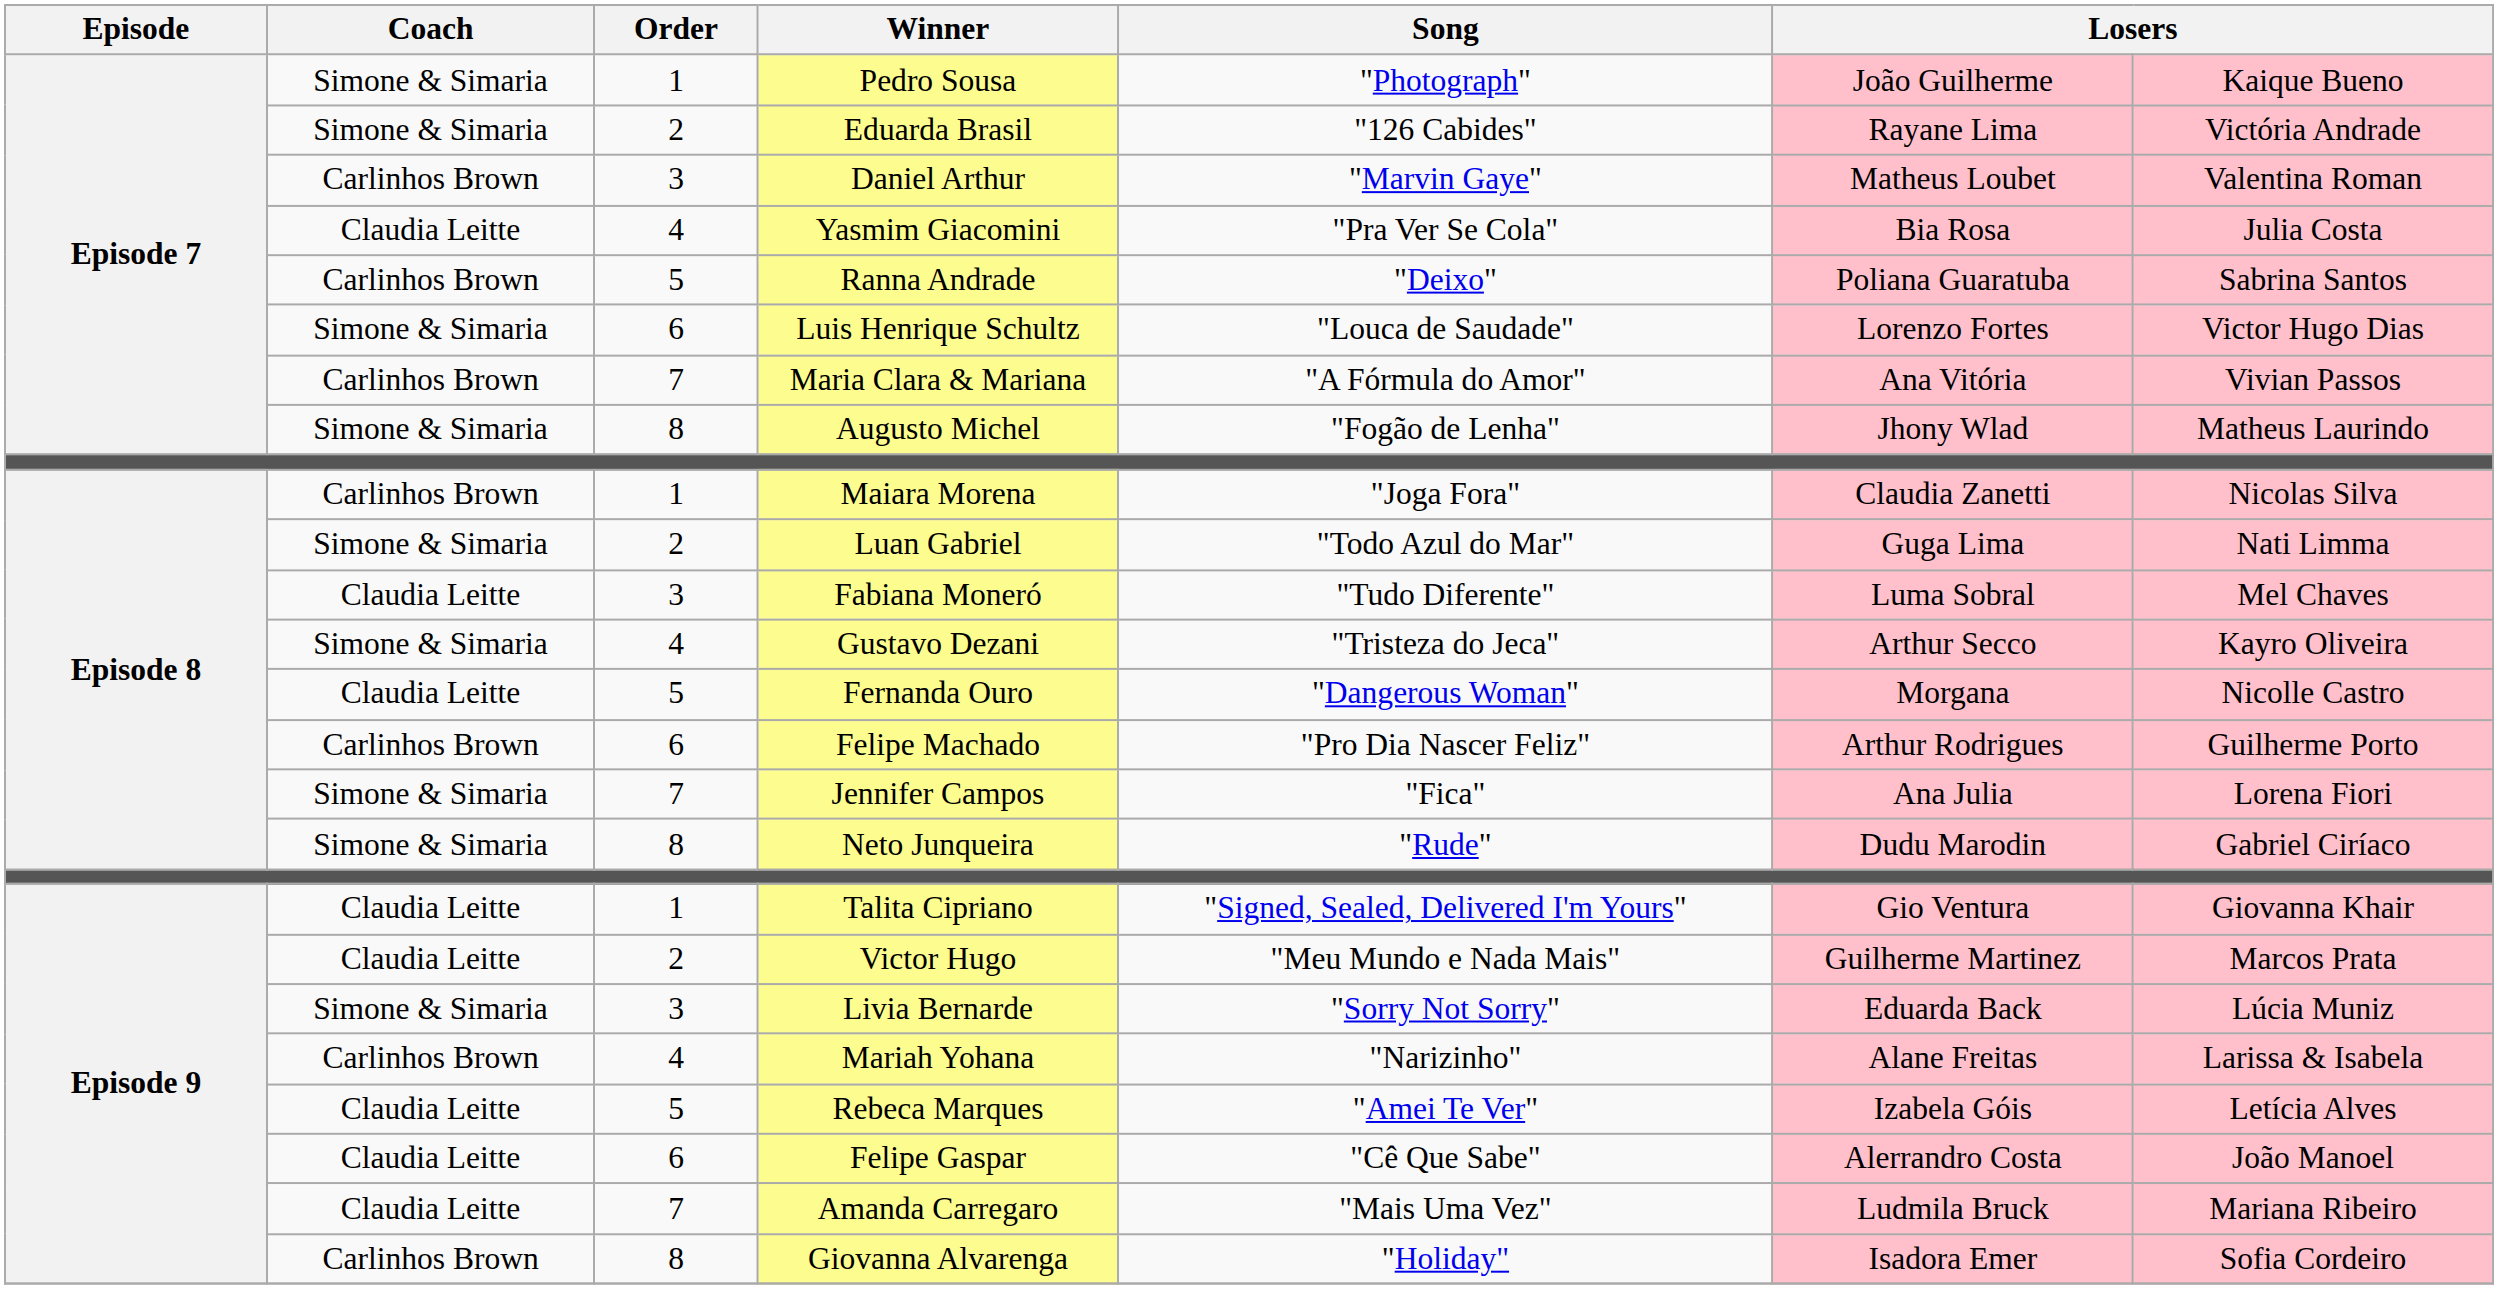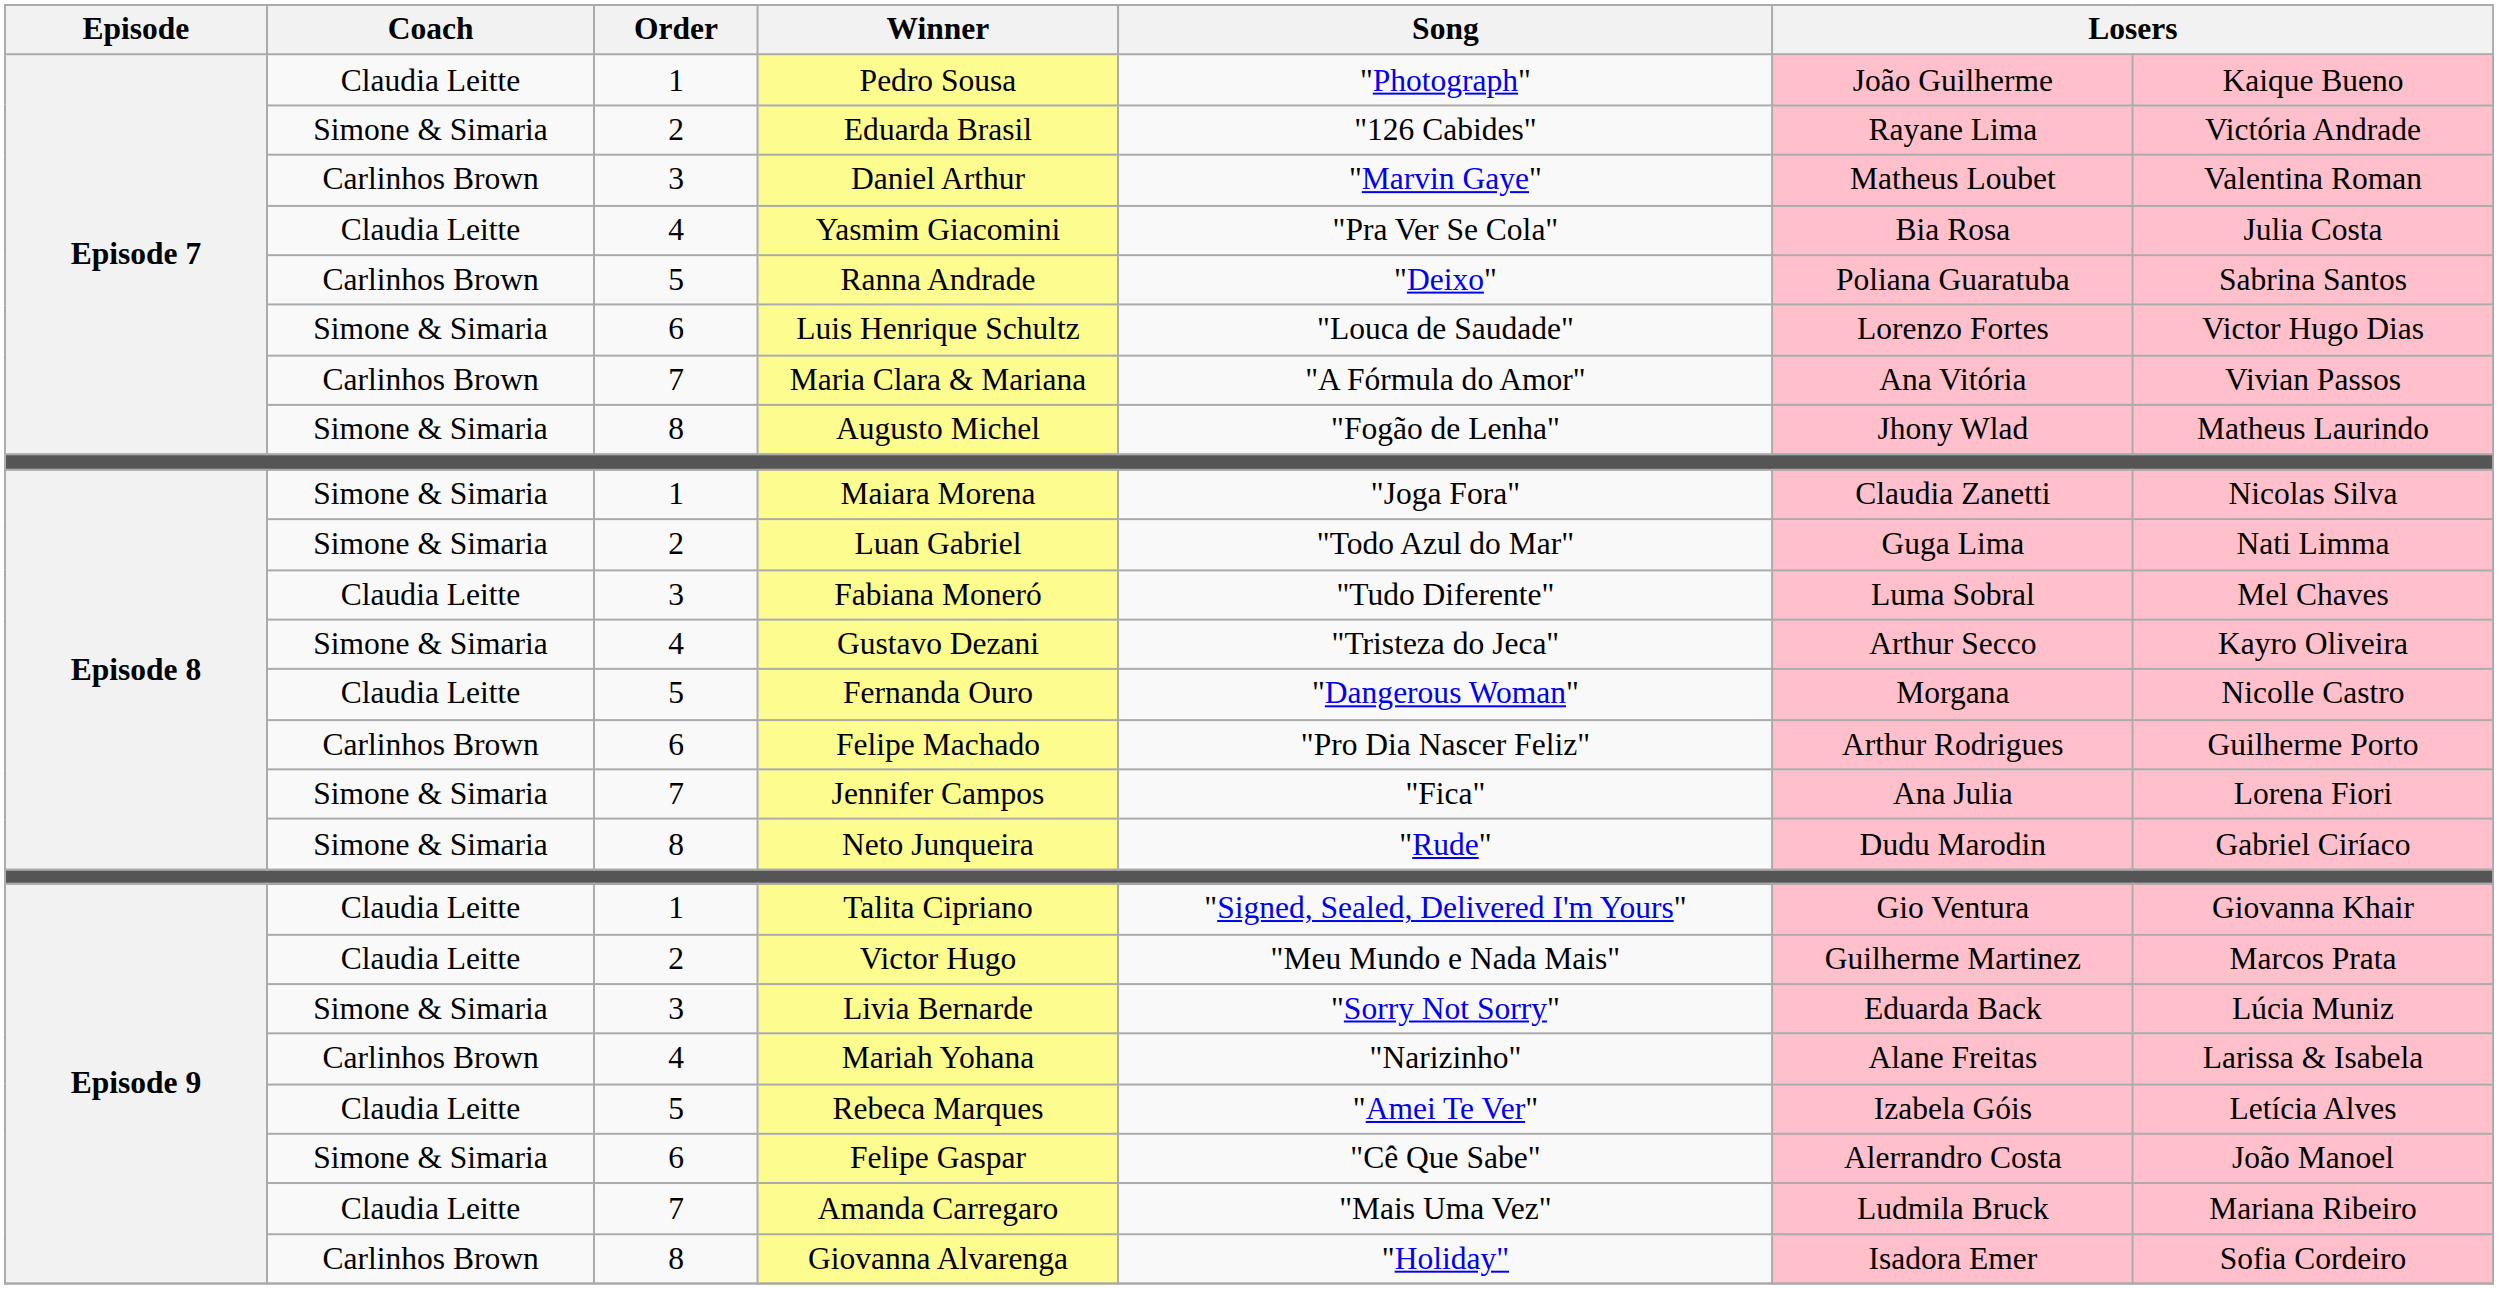 <table class="wikitable" style="text-align:center; width:100%;">
 <tr>
 <th scope="col" width="08%">Episode</th>
 <th scope="col" width="10%">Coach</th>
 <th scope="col" width="05%">Order</th>
 <th scope="col" width="11%">Winner</th>
 <th scope="col" width="20%">Song</th>
 <th scope="col" width="22%" colspan=2>Losers</th>
 </tr>
 <tr>
 <th rowspan=8>Episode 7<br><small></small></th>
-<td>Simone & Simaria</td>
+<td>Claudia Leitte</td>
 <td>1</td>
 <td bgcolor=FDFC8F>Pedro Sousa</td>
 <td>"<a href='#'>Photograph</a>"</td>
 <td bgcolor=FFC0CB width="11%">João Guilherme</td>
 <td bgcolor=FFC0CB width="11%">Kaique Bueno</td>
 </tr>
 <tr>
 <td>Simone & Simaria</td>
 <td>2</td>
 <td bgcolor=FDFC8F>Eduarda Brasil</td>
 <td>"126 Cabides"</td>
 <td bgcolor=FFC0CB>Rayane Lima</td>
 <td bgcolor=FFC0CB>Victória Andrade</td>
 </tr>
 <tr>
 <td>Carlinhos Brown</td>
 <td>3</td>
 <td bgcolor=FDFC8F>Daniel Arthur</td>
 <td>"<a href='#'>Marvin Gaye</a>"</td>
 <td bgcolor=FFC0CB>Matheus Loubet</td>
 <td bgcolor=FFC0CB>Valentina Roman</td>
 </tr>
 <tr>
 <td>Claudia Leitte</td>
 <td>4</td>
 <td bgcolor=FDFC8F>Yasmim Giacomini</td>
 <td>"Pra Ver Se Cola"</td>
 <td bgcolor=FFC0CB>Bia Rosa</td>
 <td bgcolor=FFC0CB>Julia Costa</td>
 </tr>
 <tr>
 <td>Carlinhos Brown</td>
 <td>5</td>
 <td bgcolor=FDFC8F>Ranna Andrade</td>
 <td>"<a href='#'>Deixo</a>"</td>
 <td bgcolor=FFC0CB>Poliana Guaratuba</td>
 <td bgcolor=FFC0CB>Sabrina Santos</td>
 </tr>
 <tr>
 <td>Simone & Simaria</td>
 <td>6</td>
 <td bgcolor=FDFC8F>Luis Henrique Schultz</td>
 <td>"Louca de Saudade"</td>
 <td bgcolor=FFC0CB>Lorenzo Fortes</td>
 <td bgcolor=FFC0CB>Victor Hugo Dias</td>
 </tr>
 <tr>
 <td>Carlinhos Brown</td>
 <td>7</td>
 <td bgcolor=FDFC8F>Maria Clara & Mariana</td>
 <td>"A Fórmula do Amor"</td>
 <td bgcolor=FFC0CB>Ana Vitória</td>
 <td bgcolor=FFC0CB>Vivian Passos</td>
 </tr>
 <tr>
 <td>Simone & Simaria</td>
 <td>8</td>
 <td bgcolor=FDFC8F>Augusto Michel</td>
 <td>"Fogão de Lenha"</td>
 <td bgcolor=FFC0CB>Jhony Wlad</td>
 <td bgcolor=FFC0CB>Matheus Laurindo</td>
 </tr>
 <tr>
 <td colspan=7 bgcolor=555555></td>
 </tr>
 <tr>
 <th rowspan=8>Episode 8<br><small></small></th>
-<td>Carlinhos Brown</td>
+<td>Simone & Simaria</td>
 <td>1</td>
 <td bgcolor=FDFC8F>Maiara Morena</td>
 <td>"Joga Fora"</td>
 <td bgcolor=FFC0CB>Claudia Zanetti</td>
 <td bgcolor=FFC0CB>Nicolas Silva</td>
 </tr>
 <tr>
 <td>Simone & Simaria</td>
 <td>2</td>
 <td bgcolor=FDFC8F>Luan Gabriel</td>
 <td>"Todo Azul do Mar"</td>
 <td bgcolor=FFC0CB>Guga Lima</td>
 <td bgcolor=FFC0CB>Nati Limma</td>
 </tr>
 <tr>
 <td>Claudia Leitte</td>
 <td>3</td>
 <td bgcolor=FDFC8F>Fabiana Moneró</td>
 <td>"Tudo Diferente"</td>
 <td bgcolor=FFC0CB>Luma Sobral</td>
 <td bgcolor=FFC0CB>Mel Chaves</td>
 </tr>
 <tr>
 <td>Simone & Simaria</td>
 <td>4</td>
 <td bgcolor=FDFC8F>Gustavo Dezani</td>
 <td>"Tristeza do Jeca"</td>
 <td bgcolor=FFC0CB>Arthur Secco</td>
 <td bgcolor=FFC0CB>Kayro Oliveira</td>
 </tr>
 <tr>
 <td>Claudia Leitte</td>
 <td>5</td>
 <td bgcolor=FDFC8F>Fernanda Ouro</td>
 <td>"<a href='#'>Dangerous Woman</a>"</td>
 <td bgcolor=FFC0CB>Morgana</td>
 <td bgcolor=FFC0CB>Nicolle Castro</td>
 </tr>
 <tr>
 <td>Carlinhos Brown</td>
 <td>6</td>
 <td bgcolor=FDFC8F>Felipe Machado</td>
 <td>"Pro Dia Nascer Feliz"</td>
 <td bgcolor=FFC0CB>Arthur Rodrigues</td>
 <td bgcolor=FFC0CB>Guilherme Porto</td>
 </tr>
 <tr>
 <td>Simone & Simaria</td>
 <td>7</td>
 <td bgcolor=FDFC8F>Jennifer Campos</td>
 <td>"Fica"</td>
 <td bgcolor=FFC0CB>Ana Julia</td>
 <td bgcolor=FFC0CB>Lorena Fiori</td>
 </tr>
 <tr>
 <td>Simone & Simaria</td>
 <td>8</td>
 <td bgcolor=FDFC8F>Neto Junqueira</td>
 <td>"<a href='#'>Rude</a>"</td>
 <td bgcolor=FFC0CB>Dudu Marodin</td>
 <td bgcolor=FFC0CB>Gabriel Ciríaco</td>
 </tr>
 <tr>
 <td colspan=7 bgcolor=555555></td>
 </tr>
 <tr>
 <th rowspan=8>Episode 9<br><small></small></th>
 <td>Claudia Leitte</td>
 <td>1</td>
 <td bgcolor=FDFC8F>Talita Cipriano</td>
 <td>"<a href='#'>Signed, Sealed, Delivered I'm Yours</a>"</td>
 <td bgcolor=FFC0CB>Gio Ventura</td>
 <td bgcolor=FFC0CB>Giovanna Khair</td>
 </tr>
 <tr>
 <td>Claudia Leitte</td>
 <td>2</td>
 <td bgcolor=FDFC8F>Victor Hugo</td>
 <td>"Meu Mundo e Nada Mais"</td>
 <td bgcolor=FFC0CB>Guilherme Martinez</td>
 <td bgcolor=FFC0CB>Marcos Prata</td>
 </tr>
 <tr>
 <td>Simone & Simaria</td>
 <td>3</td>
 <td bgcolor=FDFC8F>Livia Bernarde</td>
 <td>"<a href='#'>Sorry Not Sorry</a>"</td>
 <td bgcolor=FFC0CB>Eduarda Back</td>
 <td bgcolor=FFC0CB>Lúcia Muniz</td>
 </tr>
 <tr>
 <td>Carlinhos Brown</td>
 <td>4</td>
 <td bgcolor=FDFC8F>Mariah Yohana</td>
 <td>"Narizinho"</td>
 <td bgcolor=FFC0CB>Alane Freitas</td>
 <td bgcolor=FFC0CB>Larissa & Isabela</td>
 </tr>
 <tr>
 <td>Claudia Leitte</td>
 <td>5</td>
 <td bgcolor=FDFC8F>Rebeca Marques</td>
 <td>"<a href='#'>Amei Te Ver</a>"</td>
 <td bgcolor=FFC0CB>Izabela Góis</td>
 <td bgcolor=FFC0CB>Letícia Alves</td>
 </tr>
 <tr>
-<td>Claudia Leitte</td>
+<td>Simone & Simaria</td>
 <td>6</td>
 <td bgcolor=FDFC8F>Felipe Gaspar</td>
 <td>"Cê Que Sabe"</td>
 <td bgcolor=FFC0CB>Alerrandro Costa</td>
 <td bgcolor=FFC0CB>João Manoel</td>
 </tr>
 <tr>
 <td>Claudia Leitte</td>
 <td>7</td>
 <td bgcolor=FDFC8F>Amanda Carregaro</td>
 <td>"Mais Uma Vez"</td>
 <td bgcolor=FFC0CB>Ludmila Bruck</td>
 <td bgcolor=FFC0CB>Mariana Ribeiro</td>
 </tr>
 <tr>
 <td>Carlinhos Brown</td>
 <td>8</td>
 <td bgcolor=FDFC8F>Giovanna Alvarenga</td>
 <td>"<a href='#'>Holiday"</a></td>
 <td bgcolor=FFC0CB>Isadora Emer</td>
 <td bgcolor=FFC0CB>Sofia Cordeiro</td>
 </tr>
 <tr>
 </tr>
 </table>
